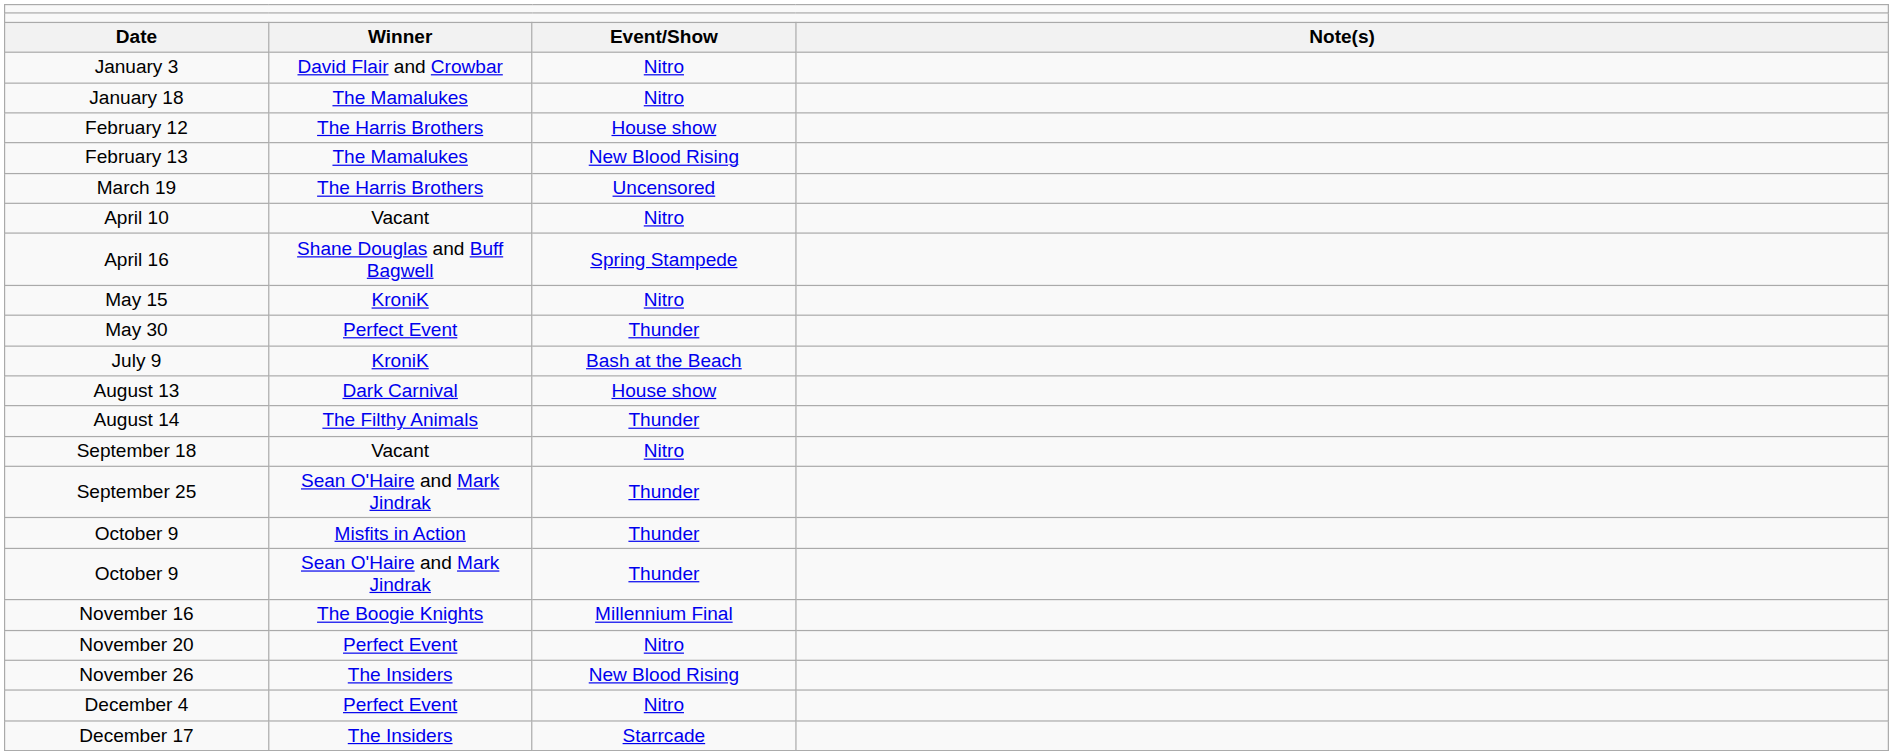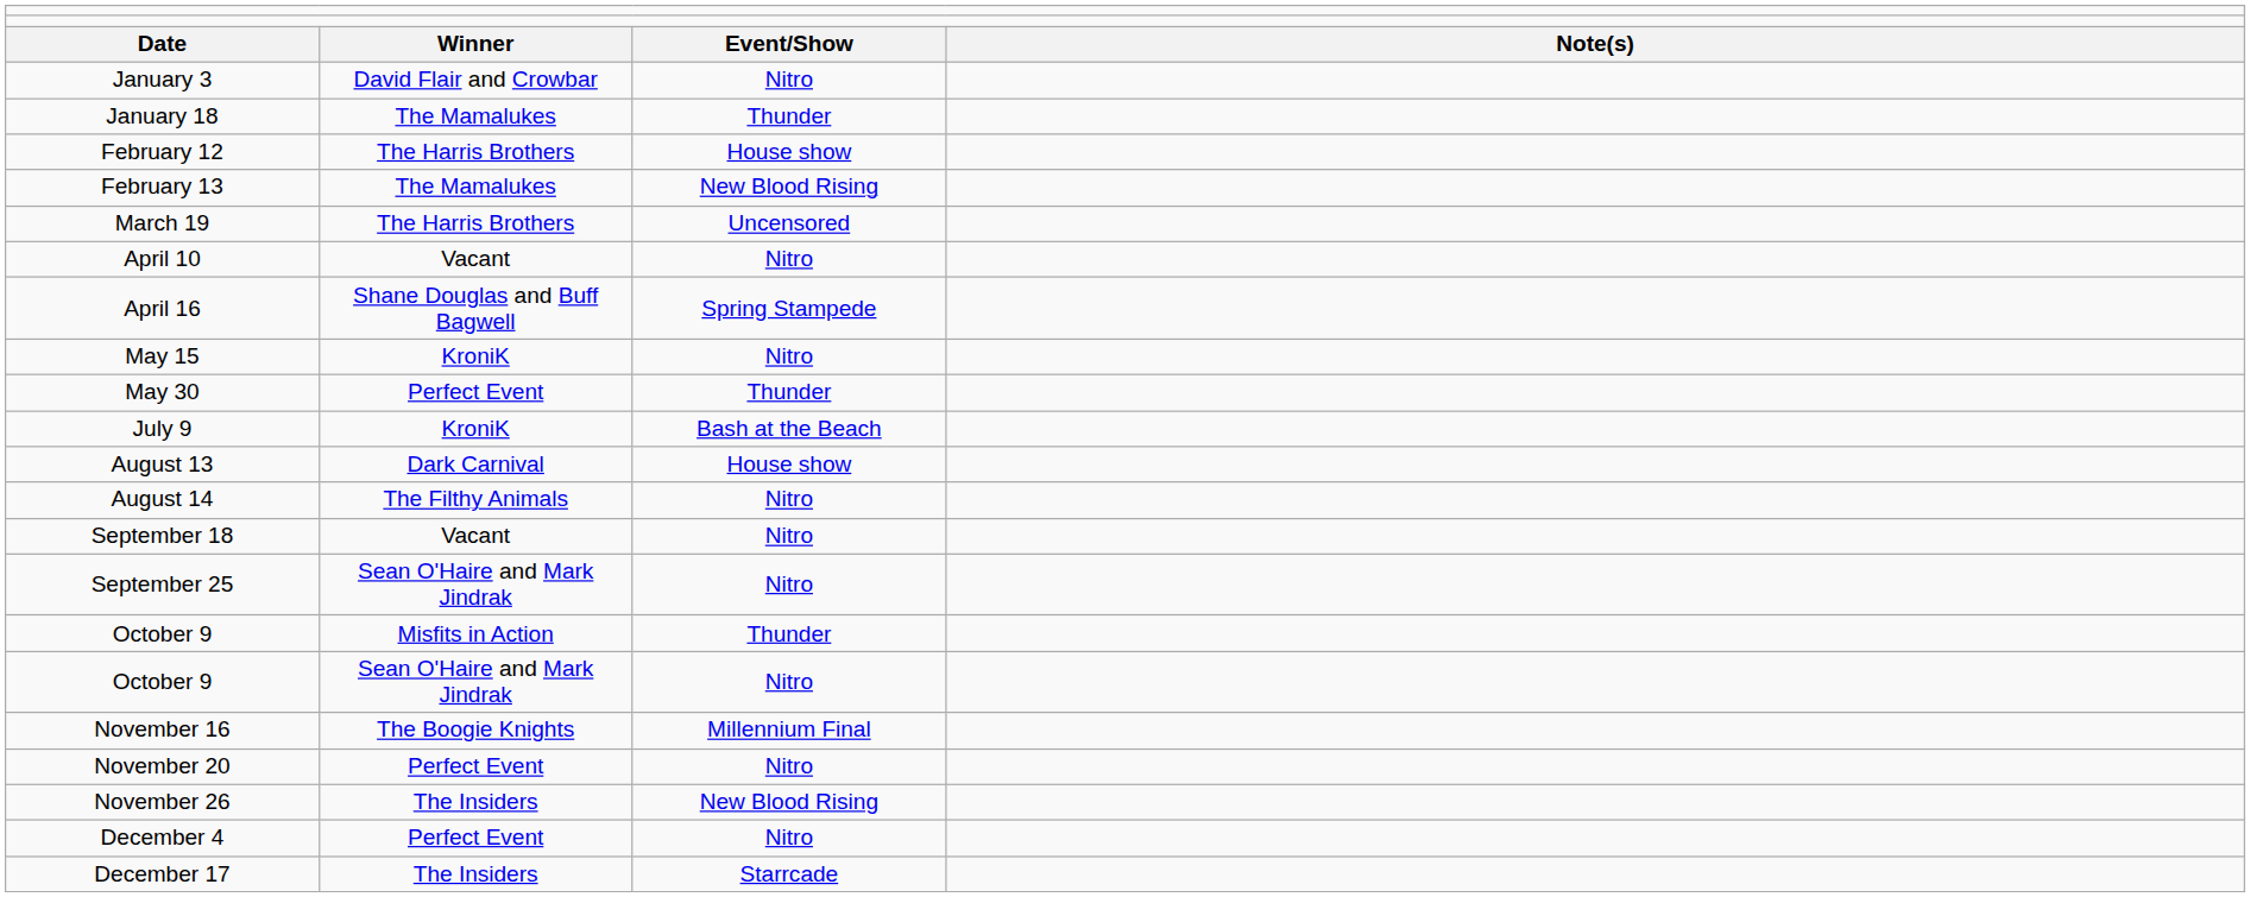 <table class="wikitable" style="text-align:center; width:100%;">
 <tr>
 <td colspan="5"></td>
 </tr>
 <tr>
 <td colspan="5"><strong></strong></td>
 </tr>
 <tr>
 <th width=14%>Date</th>
 <th width=14%>Winner</th>
 <th width=14%>Event/Show</th>
 <th width=58%>Note(s)</th>
 </tr>
 <tr>
 <td>January 3</td>
 <td><a href='#'>David Flair</a> and <a href='#'>Crowbar</a></td>
 <td><a href='#'>Nitro</a></td>
 <td align=left></td>
 </tr>
 <tr>
 <td>January 18</td>
 <td><a href='#'>The Mamalukes</a><br></td>
-<td><a href='#'>Nitro</a></td>
+<td><a href='#'>Thunder</a></td>
 <td align=left></td>
 </tr>
 <tr>
 <td>February 12</td>
 <td><a href='#'>The Harris Brothers</a><br></td>
 <td><a href='#'>House show</a></td>
 <td align=left></td>
 </tr>
 <tr>
 <td>February 13</td>
 <td><a href='#'>The Mamalukes</a><br></td>
 <td><a href='#'>New Blood Rising</a></td>
 <td align=left></td>
 </tr>
 <tr>
 <td>March 19</td>
 <td><a href='#'>The Harris Brothers</a><br></td>
 <td><a href='#'>Uncensored</a></td>
 <td align=left></td>
 </tr>
 <tr>
 <td>April 10</td>
 <td>Vacant</td>
 <td><a href='#'>Nitro</a></td>
 <td align=left></td>
 </tr>
 <tr>
 <td>April 16</td>
 <td><a href='#'>Shane Douglas</a> and <a href='#'>Buff Bagwell</a></td>
 <td><a href='#'>Spring Stampede</a></td>
 <td align=left></td>
 </tr>
 <tr>
 <td>May 15</td>
 <td><a href='#'>KroniK</a><br></td>
 <td><a href='#'>Nitro</a></td>
 <td align=left></td>
 </tr>
 <tr>
 <td>May 30</td>
 <td><a href='#'>Perfect Event</a><br></td>
 <td><a href='#'>Thunder</a></td>
 <td align=left></td>
 </tr>
 <tr>
 <td>July 9</td>
 <td><a href='#'>KroniK</a><br></td>
 <td><a href='#'>Bash at the Beach</a></td>
 <td align=left></td>
 </tr>
 <tr>
 <td>August 13</td>
 <td><a href='#'>Dark Carnival</a><br></td>
 <td><a href='#'>House show</a></td>
 <td align=left></td>
 </tr>
 <tr>
 <td>August 14</td>
 <td><a href='#'>The Filthy Animals</a><br></td>
-<td><a href='#'>Thunder</a></td>
+<td><a href='#'>Nitro</a></td>
 <td align=left></td>
 </tr>
 <tr>
 <td>September 18</td>
 <td>Vacant</td>
 <td><a href='#'>Nitro</a></td>
 <td align=left></td>
 </tr>
 <tr>
 <td>September 25</td>
 <td><a href='#'>Sean O'Haire</a> and <a href='#'>Mark Jindrak</a></td>
-<td><a href='#'>Thunder</a></td>
+<td><a href='#'>Nitro</a></td>
 <td align=left></td>
 </tr>
 <tr>
 <td>October 9</td>
 <td><a href='#'>Misfits in Action</a><br></td>
 <td><a href='#'>Thunder</a></td>
 <td align=left></td>
 </tr>
 <tr>
 <td>October 9</td>
 <td><a href='#'>Sean O'Haire</a> and <a href='#'>Mark Jindrak</a></td>
-<td><a href='#'>Thunder</a></td>
+<td><a href='#'>Nitro</a></td>
 <td align=left></td>
 </tr>
 <tr>
 <td>November 16</td>
 <td><a href='#'>The Boogie Knights</a><br></td>
 <td><a href='#'>Millennium Final</a></td>
 <td align=left></td>
 </tr>
 <tr>
 <td>November 20</td>
 <td><a href='#'>Perfect Event</a><br></td>
 <td><a href='#'>Nitro</a></td>
 <td align=left></td>
 </tr>
 <tr>
 <td>November 26</td>
 <td><a href='#'>The Insiders</a><br></td>
 <td><a href='#'>New Blood Rising</a></td>
 <td align=left></td>
 </tr>
 <tr>
 <td>December 4</td>
 <td><a href='#'>Perfect Event</a><br></td>
 <td><a href='#'>Nitro</a></td>
 <td align=left></td>
 </tr>
 <tr>
 <td>December 17</td>
 <td><a href='#'>The Insiders</a><br></td>
 <td><a href='#'>Starrcade</a></td>
 <td align=left></td>
 </tr>
 <tr>
 </tr>
 </table>
